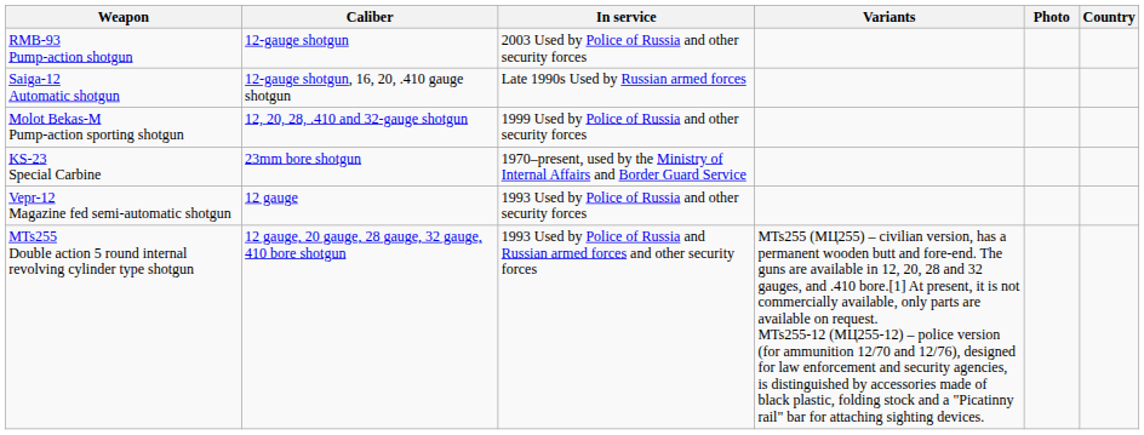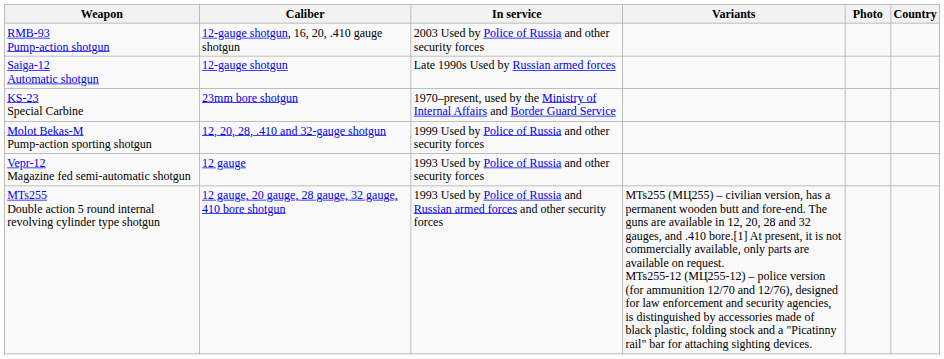 <table class="wikitable">
 <tr>
 <th style="width:22%;", align=left>Weapon</th>
 <th style="width:24%;", align=left>Caliber</th>
 <th style="width:24%;", align=left>In service</th>
 <th style="width:25%;", align=left>Variants</th>
 <th style="width:29%;">Photo</th>
 <th style="width:16%;", align=left>Country</th>
 </tr>
 <tr>
 <td align=left, valign=top><a href='#'>RMB-93</a><br><a href='#'>Pump-action shotgun</a></td>
-<td align=left, valign=top><a href='#'>12-gauge shotgun</a></td>
+<td align=left, valign=top><a href='#'>12-gauge shotgun</a>, 16, 20, .410 gauge shotgun</td>
 <td align=left, valign=top>2003 Used by <a href='#'>Police of Russia</a> and other security forces</td>
 <td align=left, valign=top></td>
 <td align=center></td>
 <td></td>
 </tr>
 <tr>
 <td align=left, valign=top><a href='#'>Saiga-12</a><br><a href='#'>Automatic shotgun</a></td>
-<td align=left, valign=top><a href='#'>12-gauge shotgun</a>, 16, 20, .410 gauge shotgun</td>
+<td align=left, valign=top><a href='#'>12-gauge shotgun</a></td>
 <td align=left, valign=top>Late 1990s Used by <a href='#'>Russian armed forces</a></td>
+<td align=left, valign=top></td>
+<td align=center></td>
+<td></td>
+</tr>
+<tr>
+<td align=left, valign=top><a href='#'>KS-23</a><br>Special Carbine</td>
+<td align=left, valign=top><a href='#'>23mm bore shotgun</a></td>
+<td align=left, valign=top>1970–present, used by the <a href='#'>Ministry of Internal Affairs</a> and <a href='#'>Border Guard Service</a></td>
 <td align=left, valign=top></td>
 <td align=center></td>
 <td></td>
 </tr>
 <tr>
 <td align=left, valign=top><a href='#'>Molot Bekas-M</a><br>Pump-action sporting shotgun</td>
 <td align=left, valign=top><a href='#'>12, 20, 28, .410 and 32-gauge shotgun</a></td>
 <td align=left, valign=top>1999 Used by <a href='#'>Police of Russia</a> and other security forces</td>
-<td align=left, valign=top></td>
-<td align=center></td>
-<td></td>
-</tr>
-<tr>
-<td align=left, valign=top><a href='#'>KS-23</a><br>Special Carbine</td>
-<td align=left, valign=top><a href='#'>23mm bore shotgun</a></td>
-<td align=left, valign=top>1970–present, used by the <a href='#'>Ministry of Internal Affairs</a> and <a href='#'>Border Guard Service</a></td>
 <td align=left, valign=top></td>
 <td align=center></td>
 <td></td>
 </tr>
 <tr>
 <td align=left, valign=top><a href='#'>Vepr-12</a><br>Magazine fed semi-automatic shotgun</td>
 <td align=left, valign=top><a href='#'>12 gauge</a></td>
 <td align=left, valign=top>1993 Used by <a href='#'>Police of Russia</a> and other security forces</td>
 <td align=left, valign=top></td>
 <td align=center></td>
 <td></td>
 </tr>
 <tr>
 <td align=left, valign=top><a href='#'>MTs255</a><br>Double action 5 round internal revolving cylinder type shotgun</td>
 <td align=left, valign=top><a href='#'>12 gauge, 20 gauge, 28 gauge, 32 gauge, 410 bore shotgun</a></td>
 <td align=left, valign=top>1993 Used by <a href='#'>Police of Russia</a> and <a href='#'>Russian armed forces</a> and other security forces</td>
 <td>MTs255 (МЦ255) – civilian version, has a permanent wooden butt and fore-end. The guns are available in 12, 20, 28 and 32 gauges, and .410 bore.[1] At present, it is not commercially available, only parts are available on request.<br>MTs255-12 (МЦ255-12) – police version (for ammunition 12/70 and 12/76), designed for law enforcement and security agencies, is distinguished by accessories made of black plastic, folding stock and a "Picatinny rail" bar for attaching sighting devices.</td>
 <td align=center></td>
 <td><br></td>
 </tr>
 </table>
